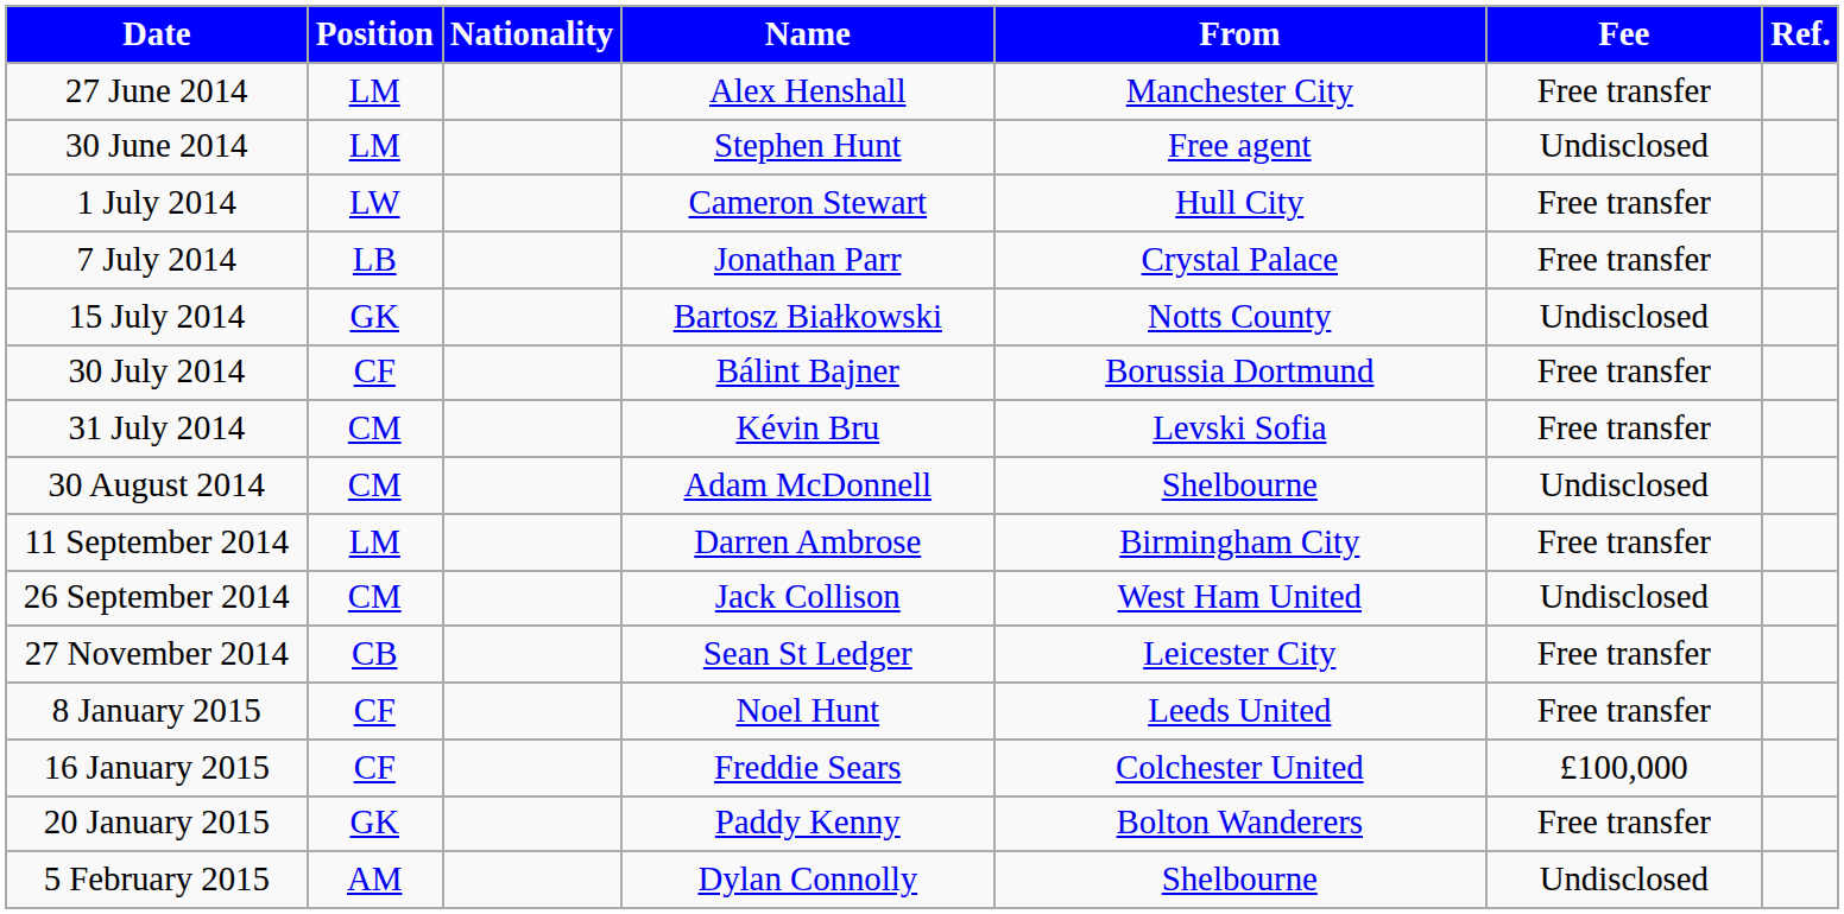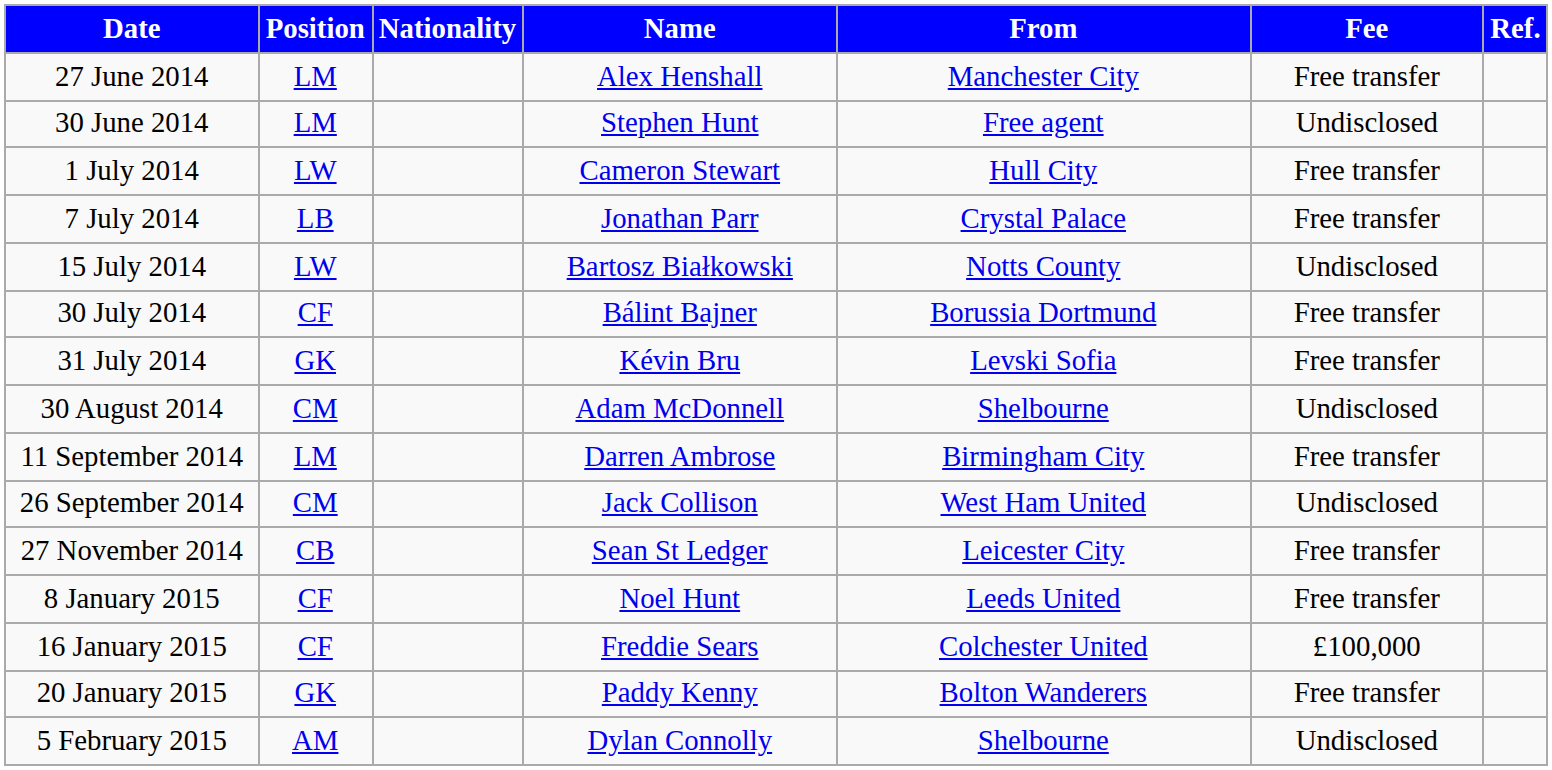 <table class="wikitable"  style="text-align:center; font-size:90%; ">
 <tr>
 <th style="background:blue; color:white; width:120px;">Date</th>
 <th style="background:blue; color:white; width:50px;">Position</th>
 <th style="background:blue; color:white; width:50px;">Nationality</th>
 <th style="background:blue; color:white; width:150px;">Name</th>
 <th style="background:blue; color:white; width:200px;">From</th>
 <th style="background:blue; color:white; width:110px;">Fee</th>
 <th style="background:blue; color:white; width:25px;">Ref.</th>
 </tr>
 <tr>
 <td>27 June 2014</td>
 <td><a href='#'>LM</a></td>
 <td></td>
 <td><a href='#'>Alex Henshall</a></td>
 <td> <a href='#'>Manchester City</a></td>
 <td>Free transfer</td>
 <td></td>
 </tr>
 <tr>
 <td>30 June 2014</td>
 <td><a href='#'>LM</a></td>
 <td></td>
 <td><a href='#'>Stephen Hunt</a></td>
 <td><a href='#'>Free agent</a></td>
 <td>Undisclosed</td>
 <td></td>
 </tr>
 <tr>
 <td>1 July 2014</td>
 <td><a href='#'>LW</a></td>
 <td></td>
 <td><a href='#'>Cameron Stewart</a></td>
 <td> <a href='#'>Hull City</a></td>
 <td>Free transfer</td>
 <td></td>
 </tr>
 <tr>
 <td>7 July 2014</td>
 <td><a href='#'>LB</a></td>
 <td></td>
 <td><a href='#'>Jonathan Parr</a></td>
 <td> <a href='#'>Crystal Palace</a></td>
 <td>Free transfer</td>
 <td></td>
 </tr>
 <tr>
 <td>15 July 2014</td>
-<td><a href='#'>GK</a></td>
+<td><a href='#'>LW</a></td>
 <td></td>
 <td><a href='#'>Bartosz Białkowski</a></td>
 <td> <a href='#'>Notts County</a></td>
 <td>Undisclosed</td>
 <td></td>
 </tr>
 <tr>
 <td>30 July 2014</td>
 <td><a href='#'>CF</a></td>
 <td></td>
 <td><a href='#'>Bálint Bajner</a></td>
 <td> <a href='#'>Borussia Dortmund</a></td>
 <td>Free transfer</td>
 <td></td>
 </tr>
 <tr>
 <td>31 July 2014</td>
-<td><a href='#'>CM</a></td>
+<td><a href='#'>GK</a></td>
 <td></td>
 <td><a href='#'>Kévin Bru</a></td>
 <td> <a href='#'>Levski Sofia</a></td>
 <td>Free transfer</td>
 <td></td>
 </tr>
 <tr>
 <td>30 August 2014</td>
 <td><a href='#'>CM</a></td>
 <td></td>
 <td><a href='#'>Adam McDonnell</a></td>
 <td> <a href='#'>Shelbourne</a></td>
 <td>Undisclosed</td>
 <td></td>
 </tr>
 <tr>
 <td>11 September 2014</td>
 <td><a href='#'>LM</a></td>
 <td></td>
 <td><a href='#'>Darren Ambrose</a></td>
 <td> <a href='#'>Birmingham City</a></td>
 <td>Free transfer</td>
 <td></td>
 </tr>
 <tr>
 <td>26 September 2014</td>
 <td><a href='#'>CM</a></td>
 <td></td>
 <td><a href='#'>Jack Collison</a></td>
 <td> <a href='#'>West Ham United</a></td>
 <td>Undisclosed</td>
 <td></td>
 </tr>
 <tr>
 <td>27 November 2014</td>
 <td><a href='#'>CB</a></td>
 <td></td>
 <td><a href='#'>Sean St Ledger</a></td>
 <td> <a href='#'>Leicester City</a></td>
 <td>Free transfer</td>
 <td></td>
 </tr>
 <tr>
 <td>8 January 2015</td>
 <td><a href='#'>CF</a></td>
 <td></td>
 <td><a href='#'>Noel Hunt</a></td>
 <td> <a href='#'>Leeds United</a></td>
 <td>Free transfer</td>
 <td></td>
 </tr>
 <tr>
 <td>16 January 2015</td>
 <td><a href='#'>CF</a></td>
 <td></td>
 <td><a href='#'>Freddie Sears</a></td>
 <td> <a href='#'>Colchester United</a></td>
 <td>£100,000</td>
 <td></td>
 </tr>
 <tr>
 <td>20 January 2015</td>
 <td><a href='#'>GK</a></td>
 <td></td>
 <td><a href='#'>Paddy Kenny</a></td>
 <td> <a href='#'>Bolton Wanderers</a></td>
 <td>Free transfer</td>
 <td></td>
 </tr>
 <tr>
 <td>5 February 2015</td>
 <td><a href='#'>AM</a></td>
 <td></td>
 <td><a href='#'>Dylan Connolly</a></td>
 <td> <a href='#'>Shelbourne</a></td>
 <td>Undisclosed</td>
 <td></td>
 </tr>
 </table>
